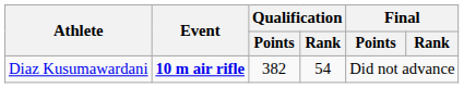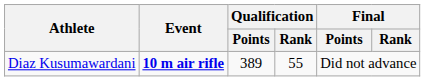 <table class="wikitable" style="font-size:90%">
 <tr>
 <th rowspan="2">Athlete</th>
 <th rowspan="2">Event</th>
 <th colspan=2>Qualification</th>
 <th colspan=2>Final</th>
 </tr>
 <tr style="font-size:95%">
 <th>Points</th>
 <th>Rank</th>
 <th>Points</th>
 <th>Rank</th>
 </tr>
 <tr align=center>
 <td align=left><a href='#'>Diaz Kusumawardani</a></td>
 <td align=left><strong><a href='#'>10 m air rifle</a></strong></td>
-<td>382</td>
-<td>54</td>
+<td>389</td>
+<td>55</td>
 <td colspan=2>Did not advance</td>
 </tr>
 </table>
